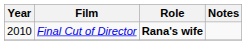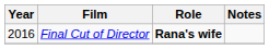 <table class="wikitable sortable">
 <tr>
 <th>Year</th>
 <th>Film</th>
 <th>Role</th>
 <th>Notes</th>
 </tr>
 <tr>
-<td>2010</td>
+<td>2016</td>
 <td><em><a href='#'>Final Cut of Director</a></em></td>
 <td><strong>Rana's wife</strong></td>
 <td></td>
 </tr>
 <tr>
 </tr>
 </table>
